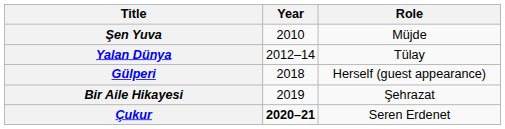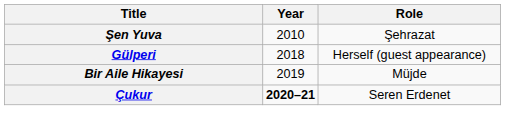 <table class="wikitable sortable plainrowheaders" style="text-align: center;">
 <tr>
 <th scope="col" style="width: 20em;">Title</th>
 <th scope="col">Year</th>
 <th scope="col" style="width: 14em;">Role</th>
 </tr>
 <tr>
 <th scope="row"><em>Şen Yuva</em></th>
 <td>2010</td>
-<td>Müjde</td>
-</tr>
-<tr>
-<th scope="row"><em><a href='#'>Yalan Dünya</a></em></th>
-<td>2012–14</td>
-<td>Tülay</td>
+<td>Şehrazat</td>
 </tr>
 <tr>
 <th scope="row"><em><a href='#'>Gülperi</a></em></th>
 <td>2018</td>
 <td>Herself (guest appearance)</td>
 </tr>
 <tr>
 <th scope="row"><em>Bir Aile Hikayesi</em></th>
 <td>2019</td>
-<td>Şehrazat</td>
+<td>Müjde</td>
 </tr>
 <tr>
 <th scope="row"><em><a href='#'>Çukur</a></em></th>
 <td><strong>2020–21</strong></td>
 <td>Seren Erdenet</td>
 </tr>
 </table>
